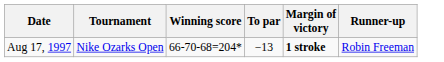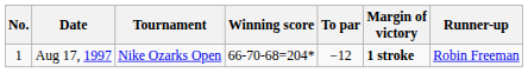 <table class="wikitable" style="font-size:95%;">
 <tr>
+<th>No.</th>
 <th>Date</th>
 <th>Tournament</th>
 <th>Winning score</th>
 <th>To par</th>
 <th>Margin of<br>victory</th>
 <th>Runner-up</th>
 </tr>
 <tr>
+<td align=center>1</td>
 <td align=right>Aug 17, <a href='#'>1997</a></td>
 <td><a href='#'>Nike Ozarks Open</a></td>
 <td align=right>66-70-68=204*</td>
-<td align=center>−13</td>
+<td align=center>−12</td>
 <td><strong>1 stroke</strong></td>
 <td> <a href='#'>Robin Freeman</a></td>
 </tr>
 </table>
